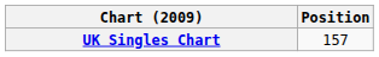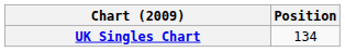 <table class="wikitable plainrowheaders" style="text-align:center;" border="1">
 <tr>
 <th scope="col" style="width:20em;">Chart (2009)</th>
 <th scope="col">Position</th>
 </tr>
 <tr>
 <th scope="row"><a href='#'>UK Singles Chart</a></th>
-<td>157</td>
+<td>134</td>
 </tr>
 </table>
